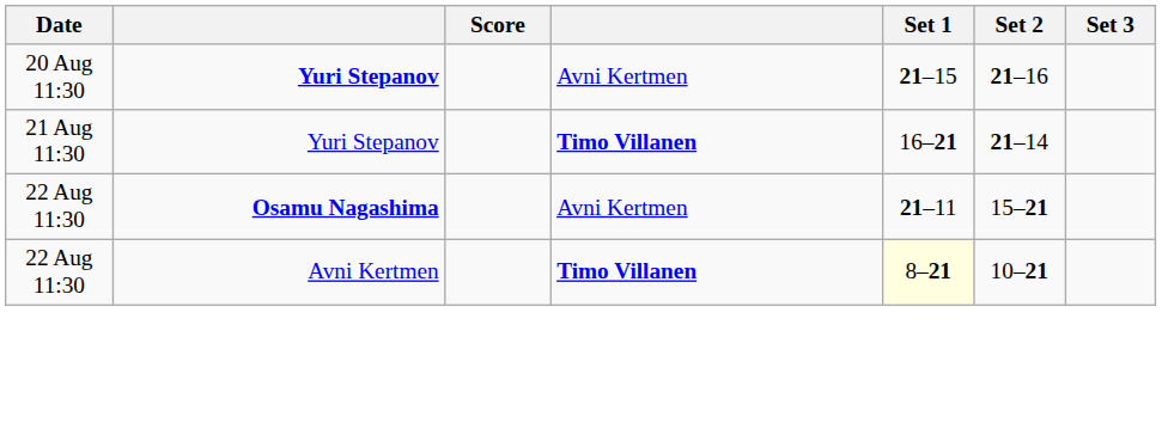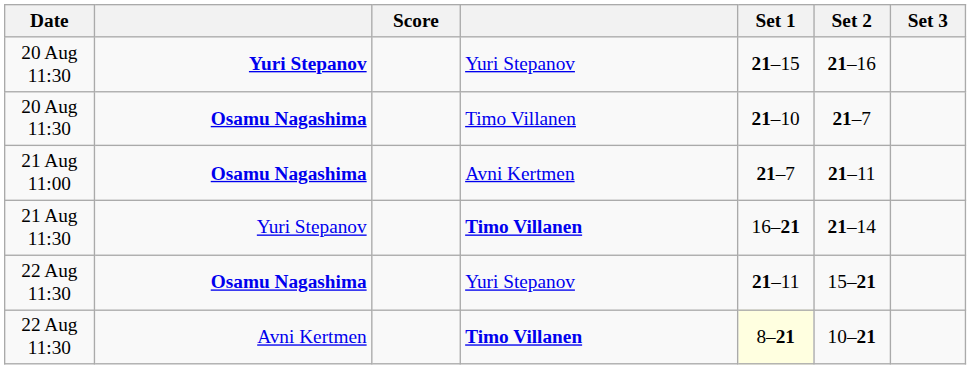 <table class="wikitable" style="text-align:center; font-size:90%">
 <tr>
 <th width="60">Date</th>
 <th align="right" width="200"></th>
 <th width="60">Score</th>
 <th align="left" width="200"></th>
 <th width="50">Set 1</th>
 <th width="50">Set 2</th>
 <th width="50">Set 3</th>
 </tr>
 <tr>
 <td>20 Aug<br>11:30</td>
 <td align="right"><strong><a href='#'>Yuri Stepanov</a> </strong></td>
 <td align="center"></td>
-<td align="left"> <a href='#'>Avni Kertmen</a></td>
+<td align="left"> <a href='#'>Yuri Stepanov</a></td>
 <td><strong>21</strong>–15</td>
 <td><strong>21</strong>–16</td>
+<td></td>
+</tr>
+<tr>
+<td>20 Aug<br>11:30</td>
+<td align="right"><strong><a href='#'>Osamu Nagashima</a> </strong></td>
+<td align="center"></td>
+<td align="left"> <a href='#'>Timo Villanen</a></td>
+<td><strong>21</strong>–10</td>
+<td><strong>21</strong>–7</td>
+<td></td>
+</tr>
+<tr>
+<td>21 Aug<br>11:00</td>
+<td align="right"><strong><a href='#'>Osamu Nagashima</a> </strong></td>
+<td align="center"></td>
+<td align="left"> <a href='#'>Avni Kertmen</a></td>
+<td><strong>21</strong>–7</td>
+<td><strong>21</strong>–11</td>
 <td></td>
 </tr>
 <tr>
 <td>21 Aug<br>11:30</td>
 <td align="right"><a href='#'>Yuri Stepanov</a> </td>
 <td align="center"></td>
 <td align="left"><strong> <a href='#'>Timo Villanen</a></strong></td>
 <td>16–<strong>21</strong></td>
 <td><strong>21</strong>–14</td>
 <td></td>
 </tr>
 <tr>
 <td>22 Aug<br>11:30</td>
 <td align="right"><strong><a href='#'>Osamu Nagashima</a> </strong></td>
 <td align="center"></td>
-<td align="left"> <a href='#'>Avni Kertmen</a></td>
+<td align="left"> <a href='#'>Yuri Stepanov</a></td>
 <td><strong>21</strong>–11</td>
 <td>15–<strong>21</strong></td>
 <td></td>
 </tr>
 <tr>
 <td>22 Aug<br>11:30</td>
 <td align="right"><a href='#'>Avni Kertmen</a> </td>
 <td align="center"></td>
 <td align="left"><strong> <a href='#'>Timo Villanen</a></strong></td>
 <td style="background: lightyellow;">8–<strong>21</strong></td>
 <td>10–<strong>21</strong></td>
 <td></td>
 </tr>
 </table>
